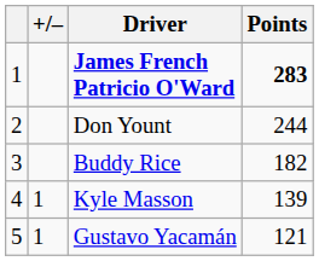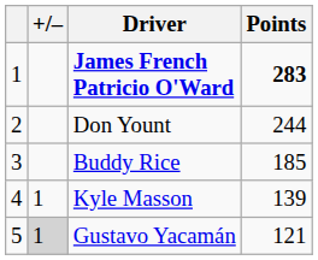 <table class="wikitable" style="font-size: 95%;">
 <tr>
 <th scope="col"></th>
 <th scope="col">+/–</th>
 <th scope="col">Driver</th>
 <th scope="col">Points</th>
 </tr>
 <tr>
 <td align=center>1</td>
 <td align="left"></td>
 <td><strong> <a href='#'>James French</a><br> <a href='#'>Patricio O'Ward</a></strong></td>
 <td align=right><strong>283</strong></td>
 </tr>
 <tr>
 <td align=center>2</td>
 <td align="left"></td>
 <td> Don Yount</td>
 <td align=right>244</td>
 </tr>
 <tr>
 <td align=center>3</td>
 <td align="left"></td>
 <td> <a href='#'>Buddy Rice</a></td>
-<td align=right>182</td>
+<td align=right>185</td>
 </tr>
 <tr>
 <td align=center>4</td>
 <td align="left"> 1</td>
 <td> <a href='#'>Kyle Masson</a></td>
 <td align=right>139</td>
 </tr>
 <tr>
 <td align=center>5</td>
-<td align="left"> 1</td>
+<td align="left" style="background: lightgrey;"> 1</td>
 <td> <a href='#'>Gustavo Yacamán</a></td>
 <td align=right>121</td>
 </tr>
 </table>
